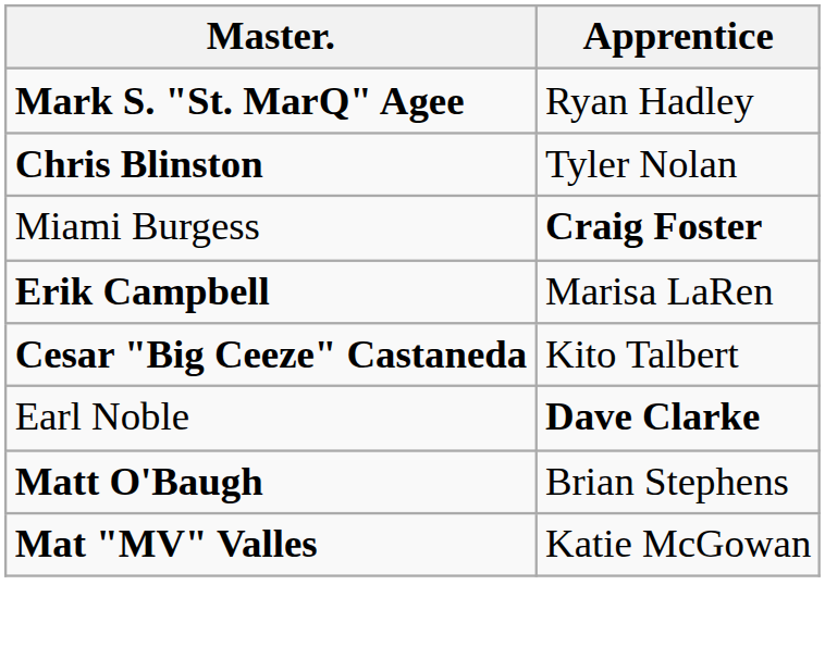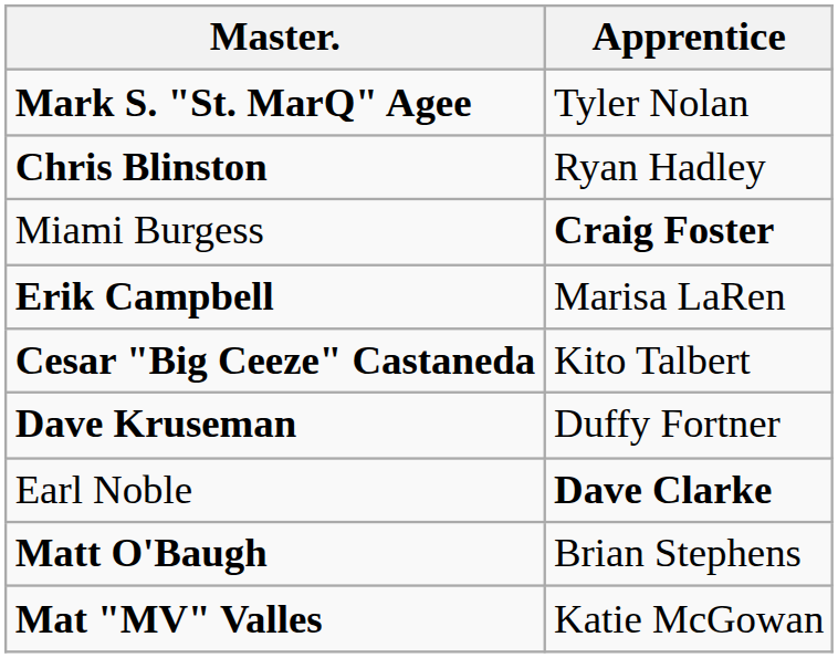 <table class="wikitable">
 <tr>
 <th>Master.</th>
 <th>Apprentice</th>
 </tr>
 <tr>
 <td><strong>Mark S. "St. MarQ" Agee</strong></td>
-<td>Ryan Hadley</td>
+<td>Tyler Nolan</td>
 </tr>
 <tr>
 <td><strong>Chris Blinston</strong></td>
-<td>Tyler Nolan</td>
+<td>Ryan Hadley</td>
 </tr>
 <tr>
 <td>Miami Burgess</td>
 <td><strong>Craig Foster</strong></td>
 </tr>
 <tr>
 <td><strong>Erik Campbell</strong></td>
 <td>Marisa LaRen</td>
 </tr>
 <tr>
 <td><strong>Cesar "Big Ceeze" Castaneda</strong></td>
 <td>Kito Talbert</td>
 </tr>
 <tr>
+<td><strong>Dave Kruseman</strong></td>
+<td>Duffy Fortner</td>
+</tr>
+<tr>
 <td>Earl Noble</td>
 <td><strong>Dave Clarke</strong></td>
 </tr>
 <tr>
 <td><strong>Matt O'Baugh</strong></td>
 <td>Brian Stephens</td>
 </tr>
 <tr>
 <td><strong>Mat "MV" Valles</strong></td>
 <td>Katie McGowan</td>
 </tr>
 </table>
